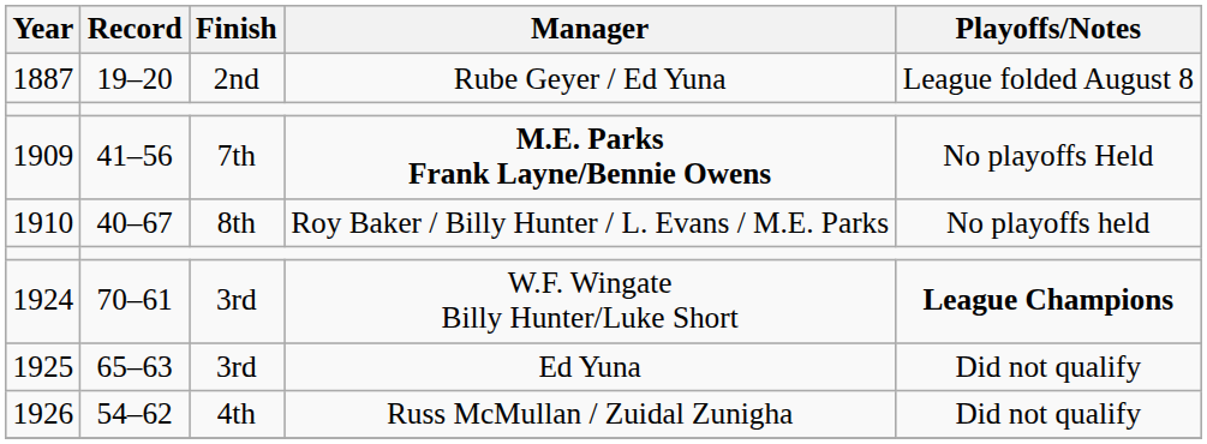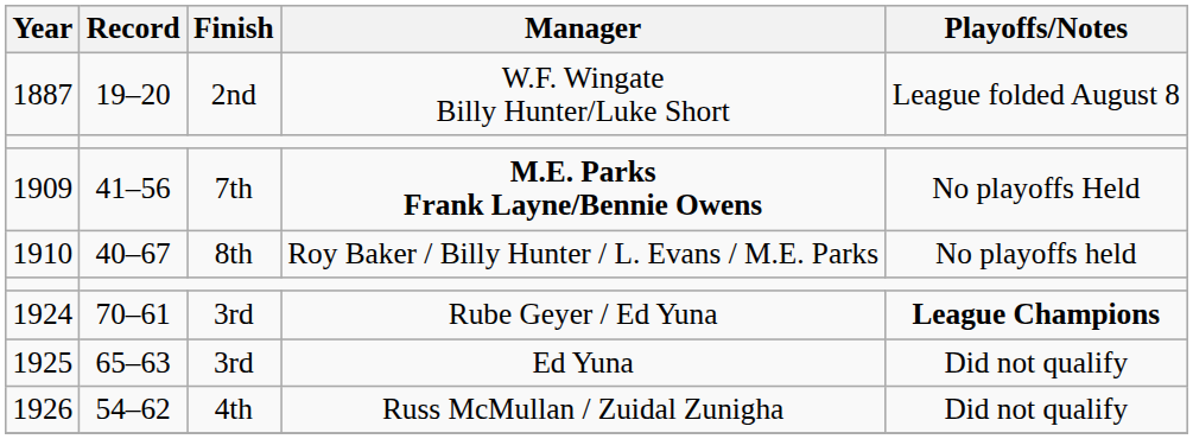 <table class="wikitable" style="text-align:center">
 <tr>
 <th>Year</th>
 <th>Record</th>
 <th>Finish</th>
 <th>Manager</th>
 <th>Playoffs/Notes</th>
 </tr>
 <tr align=center>
 <td>1887</td>
 <td>19–20</td>
 <td>2nd</td>
-<td>Rube Geyer / Ed Yuna</td>
+<td>W.F. Wingate<br>Billy Hunter/Luke Short</td>
 <td>League folded August 8</td>
 </tr>
 <tr align=center>
 <td></td>
 </tr>
 <tr align=center>
 <td>1909</td>
 <td>41–56</td>
 <td>7th</td>
 <td><strong>M.E. Parks<br>Frank Layne/Bennie Owens</strong></td>
 <td>No playoffs Held</td>
 </tr>
 <tr align=center>
 <td>1910</td>
 <td>40–67</td>
 <td>8th</td>
 <td>Roy Baker / Billy Hunter / L. Evans / M.E. Parks</td>
 <td>No playoffs held</td>
 </tr>
 <tr align=center>
 <td></td>
 </tr>
 <tr align=center>
 <td>1924</td>
 <td>70–61</td>
 <td>3rd</td>
-<td>W.F. Wingate<br>Billy Hunter/Luke Short</td>
+<td>Rube Geyer / Ed Yuna</td>
 <td><strong>League Champions</strong></td>
 </tr>
 <tr align=center>
 <td>1925</td>
 <td>65–63</td>
 <td>3rd</td>
 <td>Ed Yuna</td>
 <td>Did not qualify</td>
 </tr>
 <tr align=center>
 <td>1926</td>
 <td>54–62</td>
 <td>4th</td>
 <td>Russ McMullan / Zuidal Zunigha</td>
 <td>Did not qualify</td>
 </tr>
 <tr align=center>
 </tr>
 </table>
